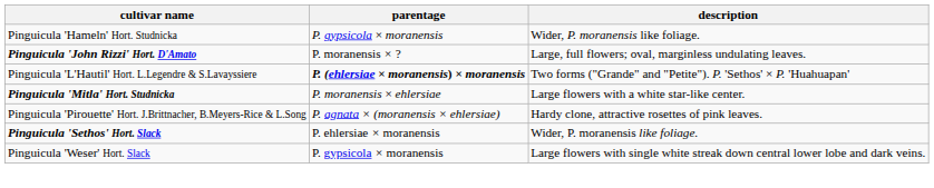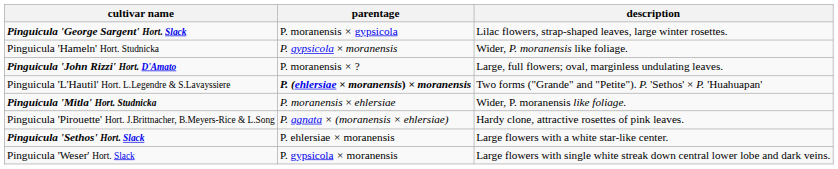 <table border="2" class="wikitable">
 <tr>
 <th>cultivar name</th>
 <th>parentage</th>
 <th>description</th>
+</tr>
+<tr>
+<td><strong><em>Pinguicula<em> 'George Sargent<strong>' <small>Hort. <a href='#'>Slack</a></small></td>
+<td></em>P. moranensis<em> × </em><a href='#'>gypsicola</a><em></td>
+<td>Lilac flowers, strap-shaped leaves, large winter rosettes.</td>
 </tr>
 <tr>
 <td></em></strong>Pinguicula</em> 'Hameln</strong>' <small>Hort. Studnicka</small></td>
 <td><em>P. <a href='#'>gypsicola</a></em> × <em>moranensis</em></td>
 <td>Wider, <em>P. moranensis</em> like foliage.</td>
 </tr>
 <tr>
 <td><strong><em>Pinguicula<em> 'John Rizzi<strong>' <small>Hort. <a href='#'>D'Amato</a></small></td>
 <td></em>P. moranensis<em> × </em>?<em></td>
 <td>Large, full flowers; oval, marginless undulating leaves.</td>
 </tr>
 <tr>
 <td></em></strong>Pinguicula</em> 'L'Hautil</strong>'  <small>Hort. L.Legendre & S.Lavayssiere</small></td>
 <td><strong><em>P. (<a href='#'>ehlersiae</a></em> × <em>moranensis</em>) × <em>moranensis</em></strong></td>
 <td>Two forms ("Grande" and "Petite"). <em>P.</em> 'Sethos' × <em>P.</em> 'Huahuapan'</td>
 </tr>
 <tr>
 <td><strong><em>Pinguicula<em> 'Mitla<strong>' <small>Hort. Studnicka</small></td>
 <td><em>P. moranensis</em> × <em>ehlersiae</em></td>
-<td>Large flowers with a white star-like center.</td>
+<td>Wider, </em>P. moranensis<em> like foliage.</td>
 </tr>
 <tr>
 <td></em></strong>Pinguicula</em> 'Pirouette</strong>' <small>Hort. J.Brittnacher, B.Meyers-Rice & L.Song</small></td>
 <td><em>P. <a href='#'>agnata</a> × (moranensis × ehlersiae)</em></td>
 <td>Hardy clone, attractive rosettes of pink leaves.</td>
 </tr>
 <tr>
 <td><strong><em>Pinguicula<em> 'Sethos<strong>' <small>Hort. <a href='#'>Slack</a></small></td>
 <td></em>P. ehlersiae<em> × </em>moranensis<em></td>
-<td>Wider, </em>P. moranensis<em> like foliage.</td>
+<td>Large flowers with a white star-like center.</td>
 </tr>
 <tr>
 <td></em></strong>Pinguicula</em> 'Weser</strong>' <small>Hort. <a href='#'>Slack</a></small></td>
 <td></em>P. <a href='#'>gypsicola</a><em> × </em>moranensis<em></td>
 <td>Large flowers with single white streak down central lower lobe and dark veins.</td>
 </tr>
 </table>
